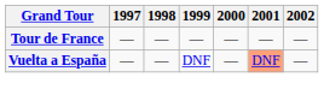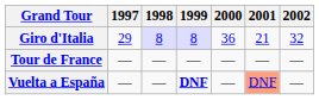 <table class="wikitable plainrowheaders">
 <tr>
 <th scope="col"><a href='#'>Grand Tour</a></th>
 <th scope="col">1997</th>
 <th scope="col">1998</th>
 <th scope="col">1999</th>
 <th scope="col">2000</th>
 <th scope="col">2001</th>
 <th scope="col">2002</th>
+</tr>
+<tr style="text-align:center;">
+<th scope="row"> <a href='#'>Giro d'Italia</a></th>
+<td><a href='#'>29</a></td>
+<td style="background:#ddddff;"><a href='#'>8</a></td>
+<td style="background:#ddddff;"><a href='#'>8</a></td>
+<td><a href='#'>36</a></td>
+<td><a href='#'>21</a></td>
+<td><a href='#'>32</a></td>
 </tr>
 <tr style="text-align:center;">
 <th scope="row"> <a href='#'>Tour de France</a></th>
 <td>—</td>
 <td>—</td>
 <td>—</td>
 <td>—</td>
 <td>—</td>
 <td>—</td>
 </tr>
 <tr style="text-align:center;">
 <th scope="row"> <a href='#'>Vuelta a España</a></th>
 <td>—</td>
 <td>—</td>
-<td><a href='#'>DNF</a></td>
+<td><strong><a href='#'>DNF</a></strong></td>
 <td>—</td>
 <td style="background: lightsalmon;"><a href='#'>DNF</a></td>
 <td>—</td>
 </tr>
 </table>
